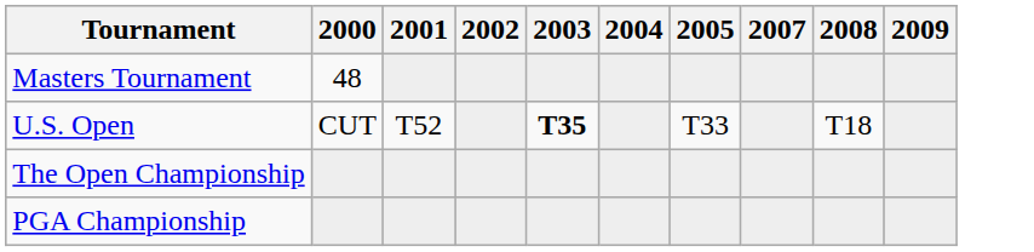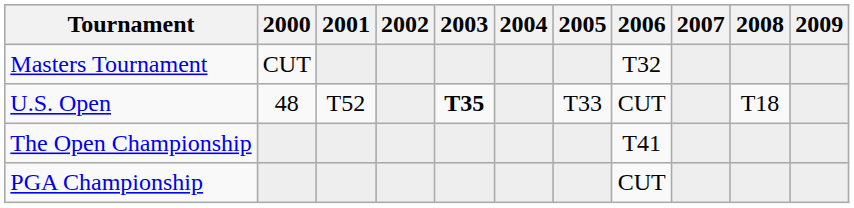 <table class="wikitable" style="font-size:95%;text-align:center;">
 <tr>
 <th>Tournament</th>
 <th>2000</th>
 <th>2001</th>
 <th>2002</th>
 <th>2003</th>
 <th>2004</th>
 <th>2005</th>
+<th>2006</th>
 <th>2007</th>
 <th>2008</th>
 <th>2009</th>
 </tr>
 <tr>
 <td align=left><a href='#'>Masters Tournament</a></td>
-<td>48</td>
+<td>CUT</td>
 <td style="background:#eeeeee;"></td>
 <td style="background:#eeeeee;"></td>
 <td style="background:#eeeeee;"></td>
 <td style="background:#eeeeee;"></td>
 <td style="background:#eeeeee;"></td>
+<td>T32</td>
 <td style="background:#eeeeee;"></td>
 <td style="background:#eeeeee;"></td>
 <td style="background:#eeeeee;"></td>
 </tr>
 <tr>
 <td align=left><a href='#'>U.S. Open</a></td>
-<td>CUT</td>
+<td>48</td>
 <td>T52</td>
 <td style="background:#eeeeee;"></td>
 <td><strong>T35</strong></td>
 <td style="background:#eeeeee;"></td>
 <td>T33</td>
+<td>CUT</td>
 <td style="background:#eeeeee;"></td>
 <td>T18</td>
 <td style="background:#eeeeee;"></td>
 </tr>
 <tr>
 <td align=left><a href='#'>The Open Championship</a></td>
 <td style="background:#eeeeee;"></td>
 <td style="background:#eeeeee;"></td>
 <td style="background:#eeeeee;"></td>
 <td style="background:#eeeeee;"></td>
 <td style="background:#eeeeee;"></td>
 <td style="background:#eeeeee;"></td>
+<td>T41</td>
 <td style="background:#eeeeee;"></td>
 <td style="background:#eeeeee;"></td>
 <td style="background:#eeeeee;"></td>
 </tr>
 <tr>
 <td align=left><a href='#'>PGA Championship</a></td>
 <td style="background:#eeeeee;"></td>
 <td style="background:#eeeeee;"></td>
 <td style="background:#eeeeee;"></td>
 <td style="background:#eeeeee;"></td>
 <td style="background:#eeeeee;"></td>
 <td style="background:#eeeeee;"></td>
+<td>CUT</td>
 <td style="background:#eeeeee;"></td>
 <td style="background:#eeeeee;"></td>
 <td style="background:#eeeeee;"></td>
 </tr>
 </table>
